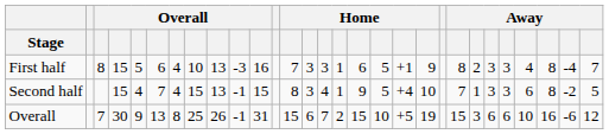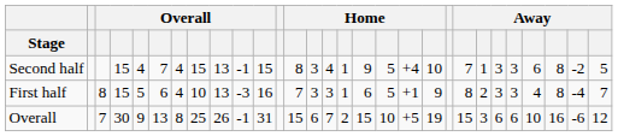 <table class="wikitable" style="text-align: right;">
 <tr>
 <th rawspan=2></th>
 <th rawspan=2></th>
 <th colspan=9>Overall</th>
 <th rawspan=1></th>
 <th colspan=8>Home</th>
 <th rawspan=1></th>
 <th colspan=8>Away</th>
 </tr>
 <tr>
 <th>Stage</th>
 <th></th>
 <th></th>
 <th></th>
 <th></th>
 <th></th>
 <th></th>
 <th></th>
 <th></th>
 <th></th>
 <th></th>
 <th></th>
 <th></th>
 <th></th>
 <th></th>
 <th></th>
 <th></th>
 <th></th>
 <th></th>
 <th></th>
 <th></th>
 <th></th>
 <th></th>
 <th></th>
 <th></th>
 <th></th>
 <th></th>
 <th></th>
 <th></th>
 </tr>
 <tr>
+<td align="left">Second half</td>
+<td></td>
+<td></td>
+<td>15</td>
+<td>4</td>
+<td>7</td>
+<td>4</td>
+<td>15</td>
+<td>13</td>
+<td>-1</td>
+<td>15</td>
+<td></td>
+<td>8</td>
+<td>3</td>
+<td>4</td>
+<td>1</td>
+<td>9</td>
+<td>5</td>
+<td>+4</td>
+<td>10</td>
+<td></td>
+<td>7</td>
+<td>1</td>
+<td>3</td>
+<td>3</td>
+<td>6</td>
+<td>8</td>
+<td>-2</td>
+<td>5</td>
+</tr>
+<tr>
 <td align="left">First half</td>
 <td></td>
 <td>8</td>
 <td>15</td>
 <td>5</td>
 <td>6</td>
 <td>4</td>
 <td>10</td>
 <td>13</td>
 <td>-3</td>
 <td>16</td>
 <td></td>
 <td>7</td>
 <td>3</td>
 <td>3</td>
 <td>1</td>
 <td>6</td>
 <td>5</td>
 <td>+1</td>
 <td>9</td>
 <td></td>
 <td>8</td>
 <td>2</td>
 <td>3</td>
 <td>3</td>
 <td>4</td>
 <td>8</td>
 <td>-4</td>
 <td>7</td>
-</tr>
-<tr>
-<td align="left">Second half</td>
-<td></td>
-<td></td>
-<td>15</td>
-<td>4</td>
-<td>7</td>
-<td>4</td>
-<td>15</td>
-<td>13</td>
-<td>-1</td>
-<td>15</td>
-<td></td>
-<td>8</td>
-<td>3</td>
-<td>4</td>
-<td>1</td>
-<td>9</td>
-<td>5</td>
-<td>+4</td>
-<td>10</td>
-<td></td>
-<td>7</td>
-<td>1</td>
-<td>3</td>
-<td>3</td>
-<td>6</td>
-<td>8</td>
-<td>-2</td>
-<td>5</td>
 </tr>
 <tr>
 <td align="left">Overall</td>
 <td></td>
 <td>7</td>
 <td>30</td>
 <td>9</td>
 <td>13</td>
 <td>8</td>
 <td>25</td>
 <td>26</td>
 <td>-1</td>
 <td>31</td>
 <td></td>
 <td>15</td>
 <td>6</td>
 <td>7</td>
 <td>2</td>
 <td>15</td>
 <td>10</td>
 <td>+5</td>
 <td>19</td>
 <td></td>
 <td>15</td>
 <td>3</td>
 <td>6</td>
 <td>6</td>
 <td>10</td>
 <td>16</td>
 <td>-6</td>
 <td>12</td>
 </tr>
 </table>
